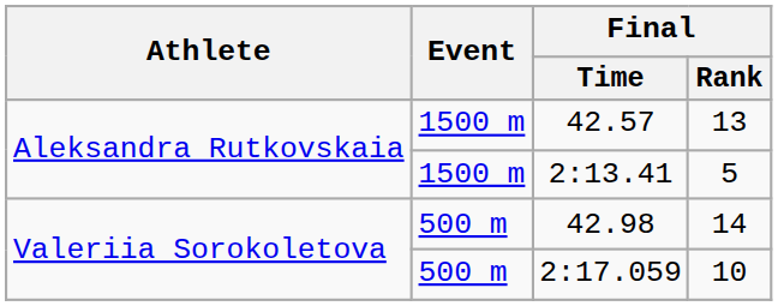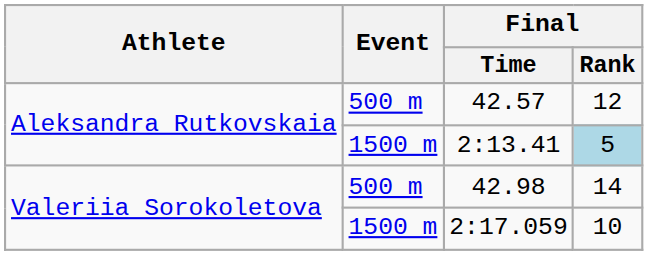 <table class="wikitable" style="font-size:90%; text-align:center;">
 <tr>
 <th rowspan=2>Athlete</th>
 <th rowspan=2>Event</th>
 <th colspan=2>Final</th>
 </tr>
 <tr style="font-size:95%">
 <th>Time</th>
 <th>Rank</th>
 </tr>
 <tr>
 <td rowspan=2 align=left><a href='#'>Aleksandra Rutkovskaia</a></td>
-<td align=left><a href='#'>1500 m</a></td>
+<td align=left><a href='#'>500 m</a></td>
 <td>42.57</td>
-<td>13</td>
+<td>12</td>
 </tr>
 <tr>
 <td align=left><a href='#'>1500 m</a></td>
 <td>2:13.41</td>
-<td>5</td>
+<td style="background: lightblue;">5</td>
 </tr>
 <tr>
 <td rowspan=2 align=left><a href='#'>Valeriia Sorokoletova</a></td>
 <td align=left><a href='#'>500 m</a></td>
 <td>42.98</td>
 <td>14</td>
 </tr>
 <tr>
-<td align=left><a href='#'>500 m</a></td>
+<td align=left><a href='#'>1500 m</a></td>
 <td>2:17.059</td>
 <td>10</td>
 </tr>
 </table>
